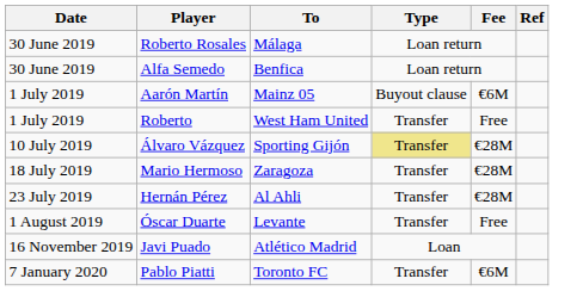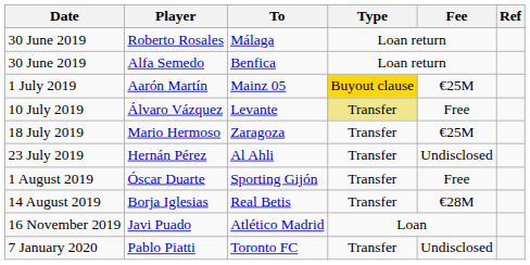 <table class="wikitable">
 <tr>
 <th>Date</th>
 <th>Player</th>
 <th>To</th>
 <th>Type</th>
 <th>Fee</th>
 <th>Ref</th>
 </tr>
 <tr>
 <td>30 June 2019</td>
 <td> <a href='#'>Roberto Rosales</a></td>
 <td><a href='#'>Málaga</a></td>
 <td align=center colspan=2>Loan return</td>
 <td align=center></td>
 </tr>
 <tr>
 <td>30 June 2019</td>
 <td> <a href='#'>Alfa Semedo</a></td>
 <td> <a href='#'>Benfica</a></td>
 <td align=center colspan=2>Loan return</td>
 <td align=center></td>
 </tr>
 <tr>
 <td>1 July 2019</td>
 <td> <a href='#'>Aarón Martín</a></td>
 <td> <a href='#'>Mainz 05</a></td>
-<td align=center>Buyout clause</td>
-<td align=center>€6M</td>
-<td align=center></td>
-</tr>
-<tr>
-<td>1 July 2019</td>
-<td> <a href='#'>Roberto</a></td>
-<td> <a href='#'>West Ham United</a></td>
-<td align=center>Transfer</td>
-<td align=center>Free</td>
+<td align=center style="background: gold;">Buyout clause</td>
+<td align=center>€25M</td>
 <td align=center></td>
 </tr>
 <tr>
 <td>10 July 2019</td>
 <td> <a href='#'>Álvaro Vázquez</a></td>
-<td><a href='#'>Sporting Gijón</a></td>
+<td><a href='#'>Levante</a></td>
 <td align=center style="background: khaki;">Transfer</td>
-<td align=center>€28M</td>
+<td align=center>Free</td>
 <td align=center></td>
 </tr>
 <tr>
 <td>18 July 2019</td>
 <td> <a href='#'>Mario Hermoso</a></td>
 <td><a href='#'>Zaragoza</a></td>
 <td align=center>Transfer</td>
-<td align=center>€28M</td>
+<td align=center>€25M</td>
 <td align=center></td>
 </tr>
 <tr>
 <td>23 July 2019</td>
 <td> <a href='#'>Hernán Pérez</a></td>
 <td> <a href='#'>Al Ahli</a></td>
 <td align=center>Transfer</td>
-<td align=center>€28M</td>
+<td align=center>Undisclosed</td>
 <td align=center></td>
 </tr>
 <tr>
 <td>1 August 2019</td>
 <td> <a href='#'>Óscar Duarte</a></td>
-<td><a href='#'>Levante</a></td>
+<td><a href='#'>Sporting Gijón</a></td>
 <td align=center>Transfer</td>
 <td align=center>Free</td>
+<td align=center></td>
+</tr>
+<tr>
+<td>14 August 2019</td>
+<td> <a href='#'>Borja Iglesias</a></td>
+<td><a href='#'>Real Betis</a></td>
+<td align=center>Transfer</td>
+<td align=center>€28M</td>
 <td align=center></td>
 </tr>
 <tr>
 <td>16 November 2019</td>
 <td> <a href='#'>Javi Puado</a></td>
 <td><a href='#'>Atlético Madrid</a></td>
 <td align=center colspan=2>Loan</td>
 <td align=center></td>
 </tr>
 <tr>
 <td>7 January 2020</td>
 <td> <a href='#'>Pablo Piatti</a></td>
 <td> <a href='#'>Toronto FC</a></td>
 <td align=center>Transfer</td>
-<td align=center>€6M</td>
+<td align=center>Undisclosed</td>
 <td align=center></td>
 </tr>
 </table>
